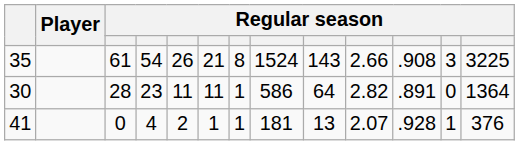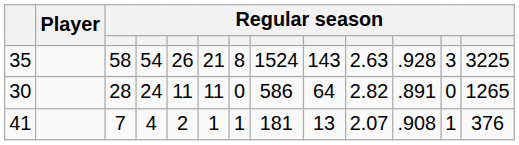 <table class="wikitable plainrowheaders" style="text-align:center;">
 <tr>
 <th scope="col" rowspan="2"></th>
 <th scope="col" rowspan="2">Player</th>
 <th scope=colgroup colspan=11>Regular season</th>
 </tr>
 <tr>
 <th scope="col"></th>
 <th scope="col"></th>
 <th scope="col"></th>
 <th scope="col"></th>
 <th scope="col"></th>
 <th scope="col"></th>
 <th scope="col"></th>
 <th scope="col"></th>
 <th scope="col"></th>
 <th scope="col"></th>
 <th scope="col"></th>
 </tr>
 <tr>
 <td scope="row">35</td>
 <td align="left"></td>
-<td>61</td>
+<td>58</td>
 <td>54</td>
 <td>26</td>
 <td>21</td>
 <td>8</td>
 <td>1524</td>
 <td>143</td>
-<td>2.66</td>
-<td>.908</td>
+<td>2.63</td>
+<td>.928</td>
 <td>3</td>
 <td>3225</td>
 </tr>
 <tr>
 <td scope="row">30</td>
 <td align="left"></td>
 <td>28</td>
-<td>23</td>
+<td>24</td>
 <td>11</td>
 <td>11</td>
-<td>1</td>
+<td>0</td>
 <td>586</td>
 <td>64</td>
 <td>2.82</td>
 <td>.891</td>
 <td>0</td>
-<td>1364</td>
+<td>1265</td>
 </tr>
 <tr>
 <td scope="row">41</td>
 <td align="left"></td>
-<td>0</td>
+<td>7</td>
 <td>4</td>
 <td>2</td>
 <td>1</td>
 <td>1</td>
 <td>181</td>
 <td>13</td>
 <td>2.07</td>
-<td>.928</td>
+<td>.908</td>
 <td>1</td>
 <td>376</td>
 </tr>
 </table>
